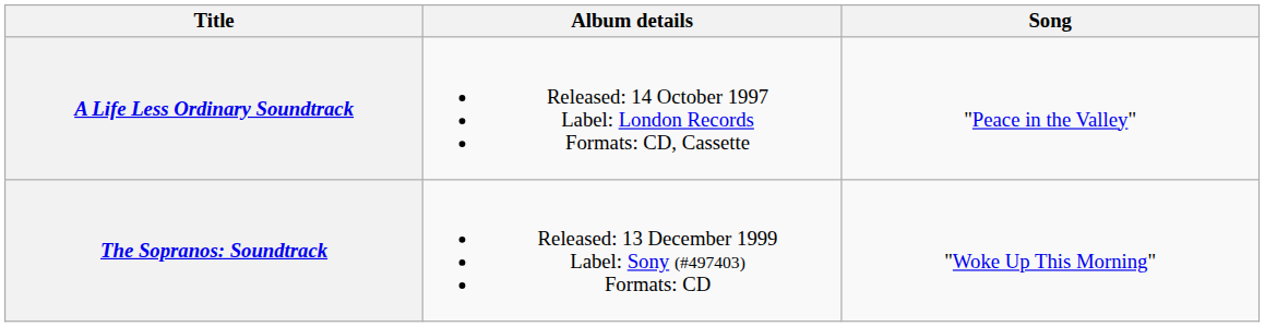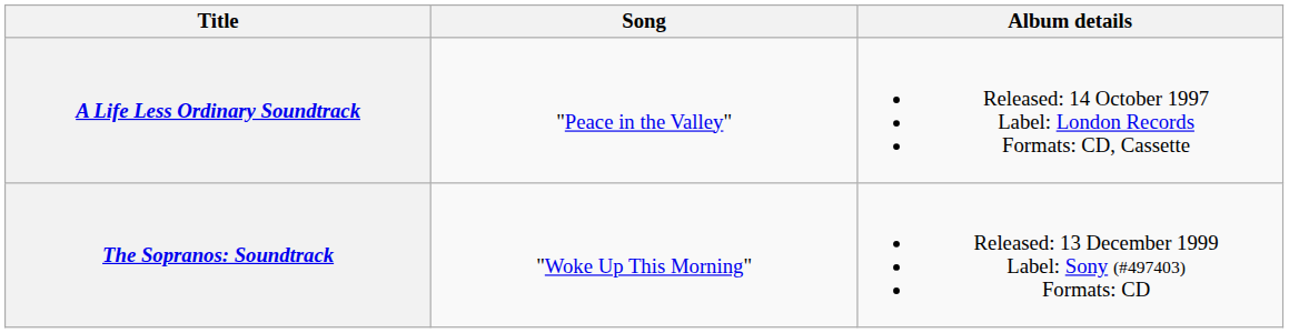 <table class="wikitable plainrowheaders" style="text-align:center;">
 <tr>
 <th scope="col" style="width:20em;">Title</th>
+<th scope="col" style="width:20em;">Song</th>
 <th scope="col" style="width:20em;">Album details</th>
-<th scope="col" style="width:20em;">Song</th>
 </tr>
 <tr>
 <th scope="row"><em><a href='#'>A Life Less Ordinary Soundtrack</a></em></th>
+<td><br>"<a href='#'>Peace in the Valley</a>"</td>
 <td><br><ul><li>Released: 14 October 1997</li><li>Label: <a href='#'>London Records</a></li><li>Formats: CD, Cassette</li></ul></td>
-<td><br>"<a href='#'>Peace in the Valley</a>"</td>
 </tr>
 <tr>
 <th scope="row"><em><a href='#'>The Sopranos: Soundtrack</a></em></th>
+<td><br>"<a href='#'>Woke Up This Morning</a>"</td>
 <td><br><ul><li>Released: 13 December 1999</li><li>Label: <a href='#'>Sony</a> <small>(#497403)</small></li><li>Formats: CD</li></ul></td>
-<td><br>"<a href='#'>Woke Up This Morning</a>"</td>
 </tr>
 </table>
